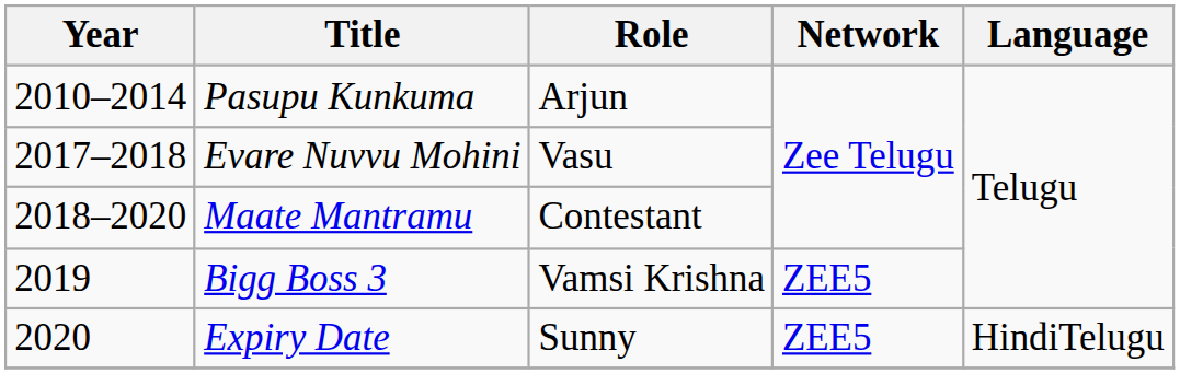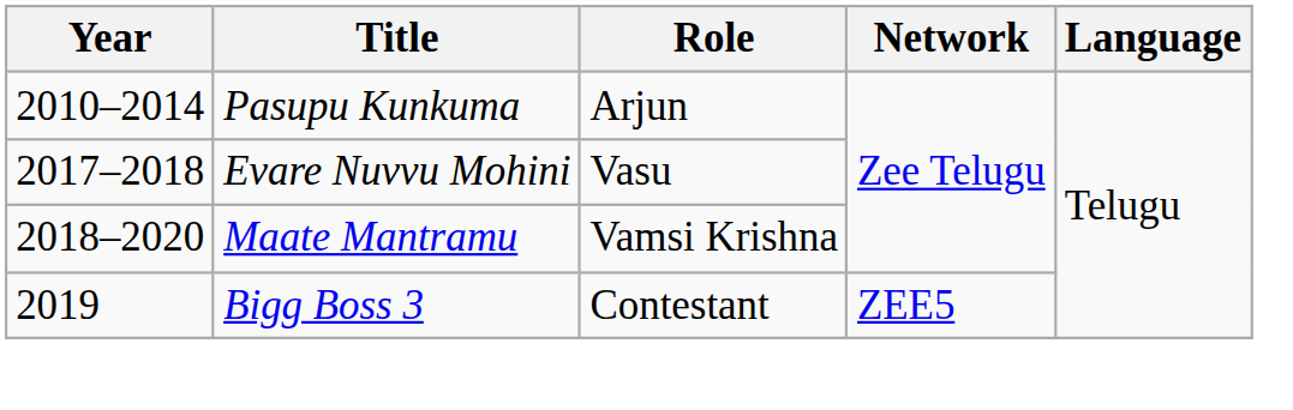 <table class="wikitable">
 <tr>
 <th>Year</th>
 <th>Title</th>
 <th>Role</th>
 <th>Network</th>
 <th>Language</th>
 </tr>
 <tr>
 <td>2010–2014</td>
 <td><em>Pasupu Kunkuma</em></td>
 <td>Arjun</td>
 <td rowspan="3"><a href='#'>Zee Telugu</a></td>
 <td rowspan="4">Telugu</td>
 </tr>
 <tr>
 <td>2017–2018</td>
 <td><em>Evare Nuvvu Mohini</em></td>
 <td>Vasu</td>
 </tr>
 <tr>
 <td>2018–2020</td>
 <td><em><a href='#'>Maate Mantramu</a></em></td>
-<td>Contestant</td>
+<td>Vamsi Krishna</td>
 </tr>
 <tr>
 <td>2019</td>
 <td><em><a href='#'>Bigg Boss 3</a></em></td>
-<td>Vamsi Krishna</td>
+<td>Contestant</td>
 <td><a href='#'>ZEE5</a></td>
-</tr>
-<tr>
-<td>2020</td>
-<td><a href='#'><em>Expiry Date</em></a></td>
-<td>Sunny</td>
-<td><a href='#'>ZEE5</a></td>
-<td>HindiTelugu</td>
 </tr>
 <tr>
 </tr>
 </table>
